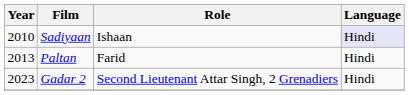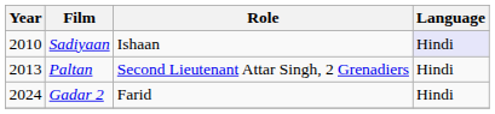 <table class="wikitable">
 <tr>
 <th>Year</th>
 <th>Film</th>
 <th>Role</th>
 <th>Language</th>
 </tr>
 <tr>
 <td>2010</td>
 <td><em><a href='#'>Sadiyaan</a></em></td>
 <td>Ishaan</td>
 <td style="background: lavender;">Hindi</td>
 </tr>
 <tr>
 <td>2013</td>
 <td><em><a href='#'>Paltan</a></em></td>
-<td>Farid</td>
+<td><a href='#'>Second Lieutenant</a> Attar Singh, 2 <a href='#'>Grenadiers</a></td>
 <td>Hindi</td>
 </tr>
 <tr>
-<td>2023</td>
+<td>2024</td>
 <td><em><a href='#'>Gadar 2</a></em></td>
-<td><a href='#'>Second Lieutenant</a> Attar Singh, 2 <a href='#'>Grenadiers</a></td>
+<td>Farid</td>
 <td>Hindi</td>
 </tr>
 <tr>
 </tr>
 </table>
